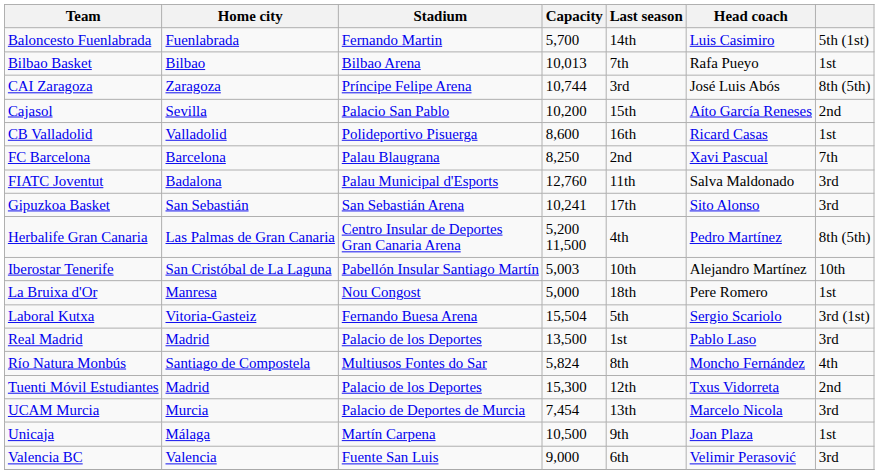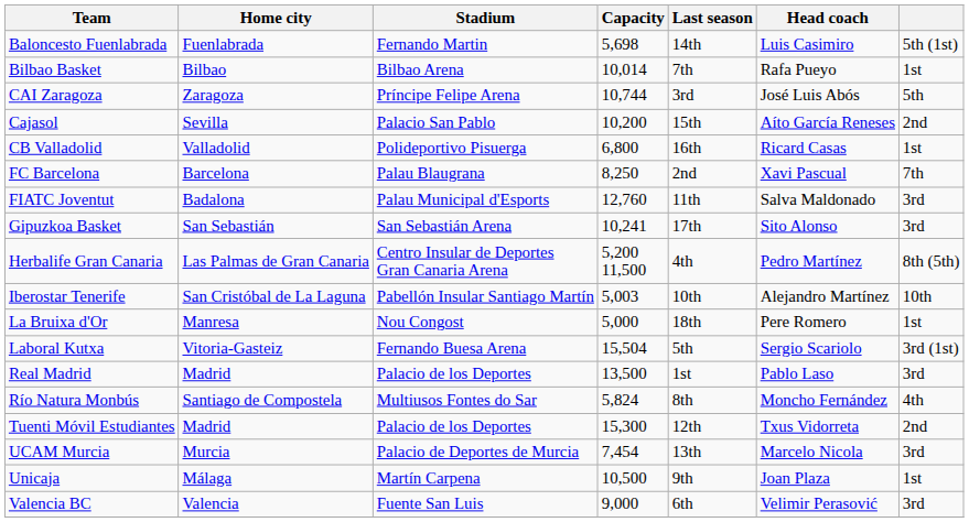 <table class="wikitable sortable">
 <tr>
 <th>Team</th>
 <th>Home city</th>
 <th>Stadium</th>
 <th>Capacity</th>
 <th>Last season</th>
 <th>Head coach</th>
 <th></th>
 </tr>
 <tr>
 <td><a href='#'>Baloncesto Fuenlabrada</a></td>
 <td><a href='#'>Fuenlabrada</a></td>
 <td><a href='#'>Fernando Martin</a></td>
-<td>5,700</td>
+<td>5,698</td>
 <td>14th</td>
 <td> <a href='#'>Luis Casimiro</a></td>
 <td>5th (1st)</td>
 </tr>
 <tr>
 <td><a href='#'>Bilbao Basket</a></td>
 <td><a href='#'>Bilbao</a></td>
 <td><a href='#'>Bilbao Arena</a></td>
-<td>10,013</td>
+<td>10,014</td>
 <td>7th</td>
 <td> Rafa Pueyo</td>
 <td>1st</td>
 </tr>
 <tr>
 <td><a href='#'>CAI Zaragoza</a></td>
 <td><a href='#'>Zaragoza</a></td>
 <td><a href='#'>Príncipe Felipe Arena</a></td>
 <td>10,744</td>
 <td>3rd</td>
 <td> José Luis Abós</td>
-<td>8th (5th)</td>
+<td>5th</td>
 </tr>
 <tr>
 <td><a href='#'>Cajasol</a></td>
 <td><a href='#'>Sevilla</a></td>
 <td><a href='#'>Palacio San Pablo</a></td>
 <td>10,200</td>
 <td>15th</td>
 <td> <a href='#'>Aíto García Reneses</a></td>
 <td>2nd</td>
 </tr>
 <tr>
 <td><a href='#'>CB Valladolid</a></td>
 <td><a href='#'>Valladolid</a></td>
 <td><a href='#'>Polideportivo Pisuerga</a></td>
-<td>8,600</td>
+<td>6,800</td>
 <td>16th</td>
 <td> <a href='#'>Ricard Casas</a></td>
 <td>1st</td>
 </tr>
 <tr>
 <td><a href='#'>FC Barcelona</a></td>
 <td><a href='#'>Barcelona</a></td>
 <td><a href='#'>Palau Blaugrana</a></td>
 <td>8,250</td>
 <td>2nd</td>
 <td> <a href='#'>Xavi Pascual</a></td>
 <td>7th</td>
 </tr>
 <tr>
 <td><a href='#'>FIATC Joventut</a></td>
 <td><a href='#'>Badalona</a></td>
 <td><a href='#'>Palau Municipal d'Esports</a></td>
 <td>12,760</td>
 <td>11th</td>
 <td> Salva Maldonado</td>
 <td>3rd</td>
 </tr>
 <tr>
 <td><a href='#'>Gipuzkoa Basket</a></td>
 <td><a href='#'>San Sebastián</a></td>
 <td><a href='#'>San Sebastián Arena</a></td>
 <td>10,241</td>
 <td>17th</td>
 <td> <a href='#'>Sito Alonso</a></td>
 <td>3rd</td>
 </tr>
 <tr>
 <td><a href='#'>Herbalife Gran Canaria</a></td>
 <td><a href='#'>Las Palmas de Gran Canaria</a></td>
 <td><a href='#'>Centro Insular de Deportes</a><br><a href='#'>Gran Canaria Arena</a></td>
 <td>5,200<br>11,500</td>
 <td>4th</td>
 <td> <a href='#'>Pedro Martínez</a></td>
 <td>8th (5th)</td>
 </tr>
 <tr>
 <td><a href='#'>Iberostar Tenerife</a></td>
 <td><a href='#'>San Cristóbal de La Laguna</a></td>
 <td><a href='#'>Pabellón Insular Santiago Martín</a></td>
 <td>5,003</td>
 <td>10th</td>
 <td> Alejandro Martínez</td>
 <td>10th</td>
 </tr>
 <tr>
 <td><a href='#'>La Bruixa d'Or</a></td>
 <td><a href='#'>Manresa</a></td>
 <td><a href='#'>Nou Congost</a></td>
 <td>5,000</td>
 <td>18th</td>
 <td> Pere Romero</td>
 <td>1st</td>
 </tr>
 <tr>
 <td><a href='#'>Laboral Kutxa</a></td>
 <td><a href='#'>Vitoria-Gasteiz</a></td>
 <td><a href='#'>Fernando Buesa Arena</a></td>
 <td>15,504</td>
 <td>5th</td>
 <td> <a href='#'>Sergio Scariolo</a></td>
 <td>3rd (1st)</td>
 </tr>
 <tr>
 <td><a href='#'>Real Madrid</a></td>
 <td><a href='#'>Madrid</a></td>
 <td><a href='#'>Palacio de los Deportes</a></td>
 <td>13,500</td>
 <td>1st</td>
 <td> <a href='#'>Pablo Laso</a></td>
 <td>3rd</td>
 </tr>
 <tr>
 <td><a href='#'>Río Natura Monbús</a></td>
 <td><a href='#'>Santiago de Compostela</a></td>
 <td><a href='#'>Multiusos Fontes do Sar</a></td>
 <td>5,824</td>
 <td>8th</td>
 <td> <a href='#'>Moncho Fernández</a></td>
 <td>4th</td>
 </tr>
 <tr>
 <td><a href='#'>Tuenti Móvil Estudiantes</a></td>
 <td><a href='#'>Madrid</a></td>
 <td><a href='#'>Palacio de los Deportes</a></td>
 <td>15,300</td>
 <td>12th</td>
 <td> <a href='#'>Txus Vidorreta</a></td>
 <td>2nd</td>
 </tr>
 <tr>
 <td><a href='#'>UCAM Murcia</a></td>
 <td><a href='#'>Murcia</a></td>
 <td><a href='#'>Palacio de Deportes de Murcia</a></td>
 <td>7,454</td>
 <td>13th</td>
 <td> <a href='#'>Marcelo Nicola</a></td>
 <td>3rd</td>
 </tr>
 <tr>
 <td><a href='#'>Unicaja</a></td>
 <td><a href='#'>Málaga</a></td>
 <td><a href='#'>Martín Carpena</a></td>
 <td>10,500</td>
 <td>9th</td>
 <td> <a href='#'>Joan Plaza</a></td>
 <td>1st</td>
 </tr>
 <tr>
 <td><a href='#'>Valencia BC</a></td>
 <td><a href='#'>Valencia</a></td>
 <td><a href='#'>Fuente San Luis</a></td>
 <td>9,000</td>
 <td>6th</td>
 <td> <a href='#'>Velimir Perasović</a></td>
 <td>3rd</td>
 </tr>
 <tr>
 </tr>
 </table>
